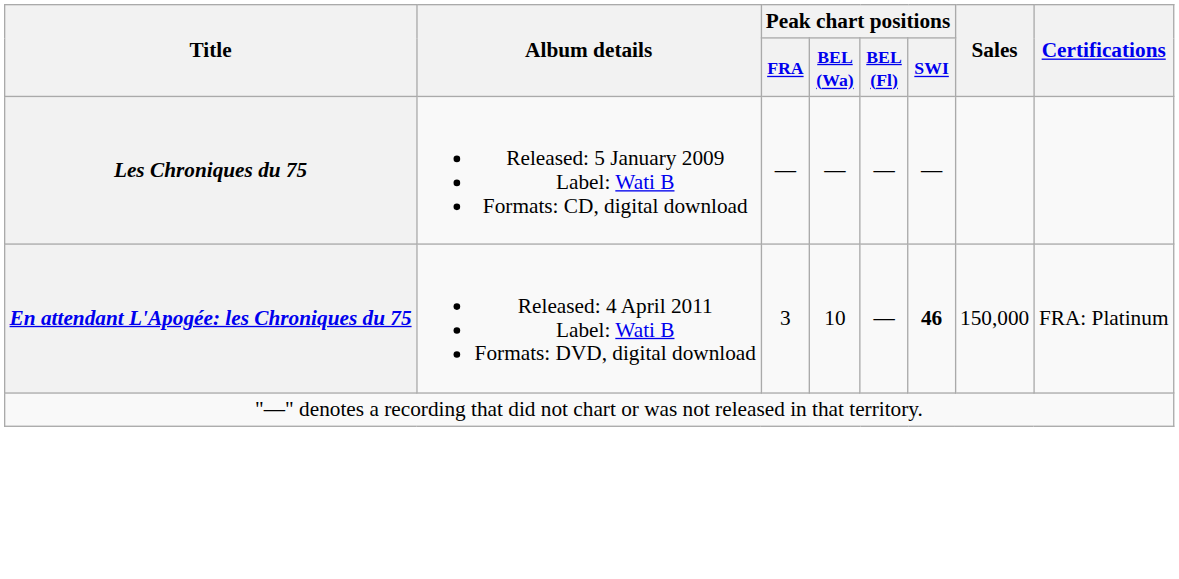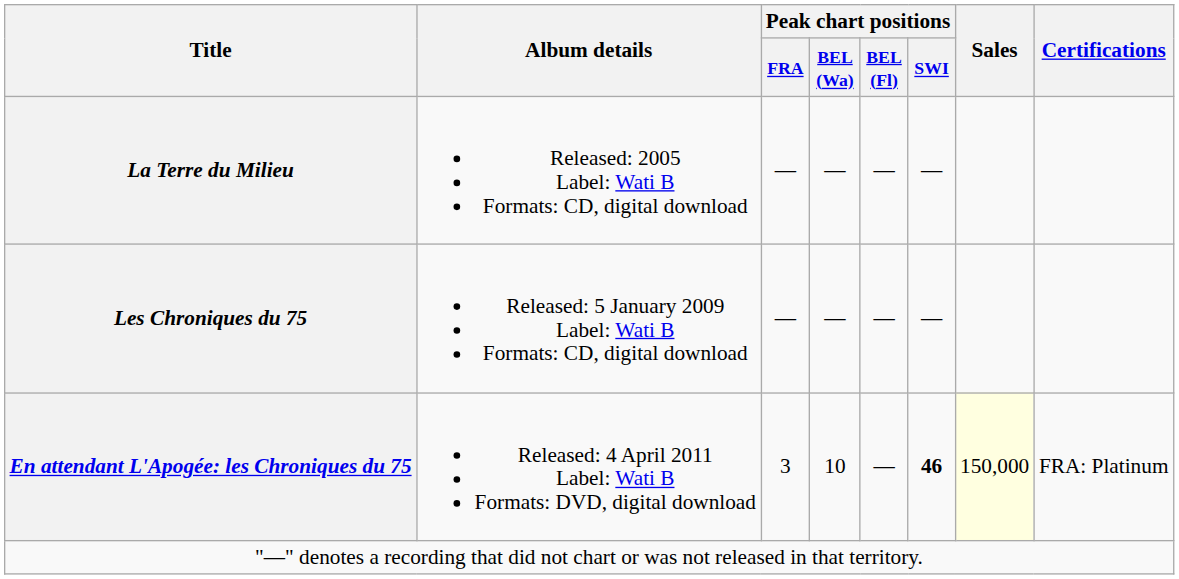 <table class="wikitable plainrowheaders" style="text-align:center;">
 <tr>
 <th rowspan="2">Title</th>
 <th rowspan="2">Album details</th>
 <th colspan="4">Peak chart positions</th>
 <th rowspan="2">Sales</th>
 <th rowspan="2"><a href='#'>Certifications</a></th>
 </tr>
 <tr>
 <th><small><a href='#'>FRA</a></small></th>
 <th><small><a href='#'>BEL</a></small><br><small><a href='#'>(Wa)</a></small></th>
 <th><small><a href='#'>BEL</a></small><br><small><a href='#'>(Fl)</a></small></th>
 <th><small><a href='#'>SWI</a></small></th>
+</tr>
+<tr>
+<th scope="row"><em>La Terre du Milieu</em></th>
+<td><br><ul><li>Released: 2005</li><li>Label: <a href='#'>Wati B</a></li><li>Formats: CD, digital download</li></ul></td>
+<td>—</td>
+<td>—</td>
+<td>—</td>
+<td>—</td>
+<td></td>
+<td></td>
 </tr>
 <tr>
 <th scope="row"><em>Les Chroniques du 75</em></th>
 <td><br><ul><li>Released: 5 January 2009</li><li>Label: <a href='#'>Wati B</a></li><li>Formats: CD, digital download</li></ul></td>
 <td>—</td>
 <td>—</td>
 <td>—</td>
 <td>—</td>
 <td></td>
 <td></td>
 </tr>
 <tr>
 <th scope="row"><em><a href='#'>En attendant L'Apogée: les Chroniques du 75</a></em></th>
 <td><br><ul><li>Released: 4 April 2011</li><li>Label: <a href='#'>Wati B</a></li><li>Formats: DVD, digital download</li></ul></td>
 <td>3</td>
 <td>10</td>
 <td>—</td>
 <td><strong>46</strong></td>
-<td>150,000</td>
+<td style="background: lightyellow;">150,000</td>
 <td>FRA: Platinum</td>
 </tr>
 <tr>
 <td colspan="8">"—" denotes a recording that did not chart or was not released in that territory.</td>
 </tr>
 </table>
